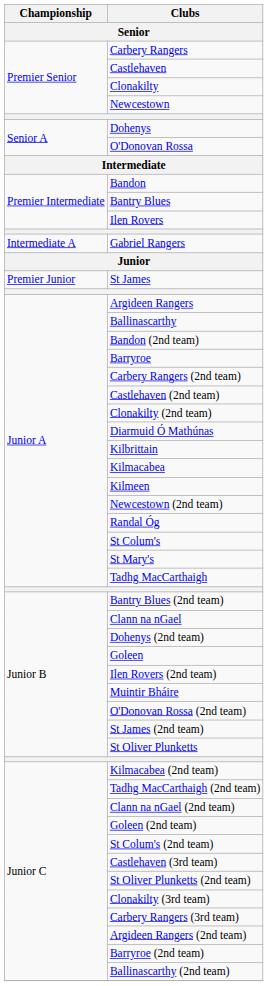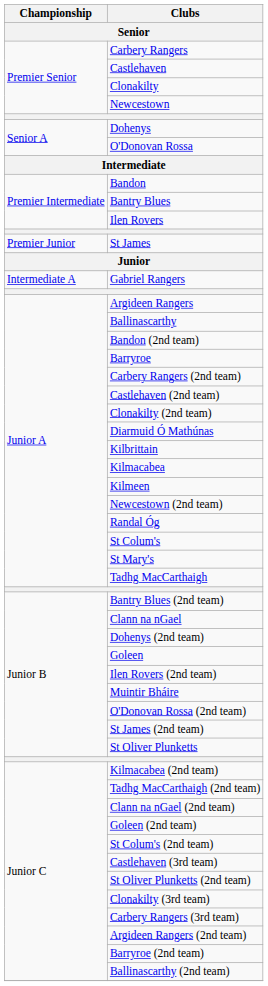 <table class="wikitable sortable">
 <tr>
 <th>Championship</th>
 <th>Clubs</th>
 </tr>
 <tr>
 <th colspan="2">Senior</th>
 </tr>
 <tr>
 <td rowspan="4"><a href='#'>Premier Senior</a></td>
 <td> <a href='#'>Carbery Rangers</a></td>
 </tr>
 <tr>
 <td> <a href='#'>Castlehaven</a></td>
 </tr>
 <tr>
 <td> <a href='#'>Clonakilty</a></td>
 </tr>
 <tr>
 <td> <a href='#'>Newcestown</a></td>
 </tr>
 <tr>
 <th colspan="2"></th>
 </tr>
 <tr>
 <td rowspan="2"><a href='#'>Senior A</a></td>
 <td> <a href='#'>Dohenys</a></td>
 </tr>
 <tr>
 <td> <a href='#'>O'Donovan Rossa</a></td>
 </tr>
 <tr>
 <th colspan="2">Intermediate</th>
 </tr>
 <tr>
 <td rowspan="3"><a href='#'>Premier Intermediate</a></td>
 <td> <a href='#'>Bandon</a></td>
 </tr>
 <tr>
 <td> <a href='#'>Bantry Blues</a></td>
 </tr>
 <tr>
 <td> <a href='#'>Ilen Rovers</a></td>
 </tr>
 <tr>
 <th colspan="2"></th>
 </tr>
 <tr>
-<td><a href='#'>Intermediate A</a></td>
-<td> <a href='#'>Gabriel Rangers</a></td>
+<td><a href='#'>Premier Junior</a></td>
+<td> <a href='#'>St James</a></td>
 </tr>
 <tr>
 <th colspan="2">Junior</th>
 </tr>
 <tr>
-<td><a href='#'>Premier Junior</a></td>
-<td> <a href='#'>St James</a></td>
+<td><a href='#'>Intermediate A</a></td>
+<td> <a href='#'>Gabriel Rangers</a></td>
 </tr>
 <tr>
 <th colspan="2"></th>
 </tr>
 <tr>
 <td rowspan="16"><a href='#'>Junior A</a></td>
 <td> <a href='#'>Argideen Rangers</a></td>
 </tr>
 <tr>
 <td> <a href='#'>Ballinascarthy</a></td>
 </tr>
 <tr>
 <td> <a href='#'>Bandon</a> (2nd team)</td>
 </tr>
 <tr>
 <td> <a href='#'>Barryroe</a></td>
 </tr>
 <tr>
 <td> <a href='#'>Carbery Rangers</a> (2nd team)</td>
 </tr>
 <tr>
 <td> <a href='#'>Castlehaven</a> (2nd team)</td>
 </tr>
 <tr>
 <td> <a href='#'>Clonakilty</a> (2nd team)</td>
 </tr>
 <tr>
 <td> <a href='#'>Diarmuid Ó Mathúnas</a></td>
 </tr>
 <tr>
 <td> <a href='#'>Kilbrittain</a></td>
 </tr>
 <tr>
 <td> <a href='#'>Kilmacabea</a></td>
 </tr>
 <tr>
 <td> <a href='#'>Kilmeen</a></td>
 </tr>
 <tr>
 <td> <a href='#'>Newcestown</a> (2nd team)</td>
 </tr>
 <tr>
 <td> <a href='#'>Randal Óg</a></td>
 </tr>
 <tr>
 <td> <a href='#'>St Colum's</a></td>
 </tr>
 <tr>
 <td> <a href='#'>St Mary's</a></td>
 </tr>
 <tr>
 <td> <a href='#'>Tadhg MacCarthaigh</a></td>
 </tr>
 <tr>
 <th colspan="2"></th>
 </tr>
 <tr>
 <td rowspan="9">Junior B</td>
 <td> <a href='#'>Bantry Blues</a> (2nd team)</td>
 </tr>
 <tr>
 <td> <a href='#'>Clann na nGael</a></td>
 </tr>
 <tr>
 <td> <a href='#'>Dohenys</a> (2nd team)</td>
 </tr>
 <tr>
 <td> <a href='#'>Goleen</a></td>
 </tr>
 <tr>
 <td> <a href='#'>Ilen Rovers</a> (2nd team)</td>
 </tr>
 <tr>
 <td> <a href='#'>Muintir Bháire</a></td>
 </tr>
 <tr>
 <td> <a href='#'>O'Donovan Rossa</a> (2nd team)</td>
 </tr>
 <tr>
 <td> <a href='#'>St James</a> (2nd team)</td>
 </tr>
 <tr>
 <td> <a href='#'>St Oliver Plunketts</a></td>
 </tr>
 <tr>
 <th colspan="2"></th>
 </tr>
 <tr>
 <td rowspan="12">Junior C</td>
 <td> <a href='#'>Kilmacabea</a> (2nd team)</td>
 </tr>
 <tr>
 <td> <a href='#'>Tadhg MacCarthaigh</a> (2nd team)</td>
 </tr>
 <tr>
 <td> <a href='#'>Clann na nGael</a> (2nd team)</td>
 </tr>
 <tr>
 <td> <a href='#'>Goleen</a> (2nd team)</td>
 </tr>
 <tr>
 <td> <a href='#'>St Colum's</a> (2nd team)</td>
 </tr>
 <tr>
 <td> <a href='#'>Castlehaven</a> (3rd team)</td>
 </tr>
 <tr>
 <td> <a href='#'>St Oliver Plunketts</a> (2nd team)</td>
 </tr>
 <tr>
 <td> <a href='#'>Clonakilty</a> (3rd team)</td>
 </tr>
 <tr>
 <td> <a href='#'>Carbery Rangers</a> (3rd team)</td>
 </tr>
 <tr>
 <td> <a href='#'>Argideen Rangers</a> (2nd team)</td>
 </tr>
 <tr>
 <td> <a href='#'>Barryroe</a> (2nd team)</td>
 </tr>
 <tr>
 <td> <a href='#'>Ballinascarthy</a> (2nd team)</td>
 </tr>
 <tr>
 </tr>
 </table>
